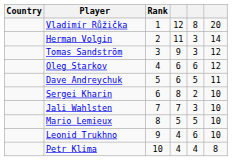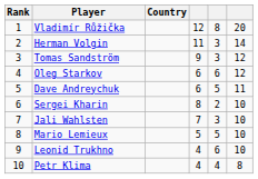 <table class="wikitable sortable" style="text-align: center;">
 <tr>
+<th width=30>Rank</th>
+<th width=150>Player</th>
 <th>Country</th>
-<th width=150>Player</th>
-<th width=30>Rank</th>
 <th width=20></th>
 <th width=20></th>
 <th width=30></th>
 </tr>
 <tr>
+<td>1</td>
+<td align=left><a href='#'>Vladimír Růžička</a></td>
 <td align=left></td>
-<td align=left><a href='#'>Vladimír Růžička</a></td>
-<td>1</td>
 <td>12</td>
 <td>8</td>
 <td>20</td>
 </tr>
 <tr>
+<td>2</td>
+<td align=left><a href='#'>Herman Volgin</a></td>
 <td align=left></td>
-<td align=left><a href='#'>Herman Volgin</a></td>
-<td>2</td>
 <td>11</td>
 <td>3</td>
 <td>14</td>
 </tr>
 <tr>
+<td>3</td>
+<td align=left><a href='#'>Tomas Sandström</a></td>
 <td align=left></td>
-<td align=left><a href='#'>Tomas Sandström</a></td>
-<td>3</td>
 <td>9</td>
 <td>3</td>
 <td>12</td>
 </tr>
 <tr>
+<td>4</td>
+<td align=left><a href='#'>Oleg Starkov</a></td>
 <td align=left></td>
-<td align=left><a href='#'>Oleg Starkov</a></td>
-<td>4</td>
 <td>6</td>
 <td>6</td>
 <td>12</td>
 </tr>
 <tr>
+<td>5</td>
+<td align=left><a href='#'>Dave Andreychuk</a></td>
 <td align=left></td>
-<td align=left><a href='#'>Dave Andreychuk</a></td>
-<td>5</td>
 <td>6</td>
 <td>5</td>
 <td>11</td>
 </tr>
 <tr>
+<td>6</td>
+<td align=left><a href='#'>Sergei Kharin</a></td>
 <td align=left></td>
-<td align=left><a href='#'>Sergei Kharin</a></td>
-<td>6</td>
 <td>8</td>
 <td>2</td>
 <td>10</td>
 </tr>
 <tr>
+<td>7</td>
+<td align=left><a href='#'>Jali Wahlsten</a></td>
 <td align=left></td>
-<td align=left><a href='#'>Jali Wahlsten</a></td>
-<td>7</td>
 <td>7</td>
 <td>3</td>
 <td>10</td>
 </tr>
 <tr>
+<td>8</td>
+<td align=left><a href='#'>Mario Lemieux</a></td>
 <td align=left></td>
-<td align=left><a href='#'>Mario Lemieux</a></td>
-<td>8</td>
 <td>5</td>
 <td>5</td>
 <td>10</td>
 </tr>
 <tr>
+<td>9</td>
+<td align=left><a href='#'>Leonid Trukhno</a></td>
 <td align=left></td>
-<td align=left><a href='#'>Leonid Trukhno</a></td>
-<td>9</td>
 <td>4</td>
 <td>6</td>
 <td>10</td>
 </tr>
 <tr>
+<td>10</td>
+<td align=left><a href='#'>Petr Klima</a></td>
 <td align=left></td>
-<td align=left><a href='#'>Petr Klima</a></td>
-<td>10</td>
 <td>4</td>
 <td>4</td>
 <td>8</td>
 </tr>
 </table>
